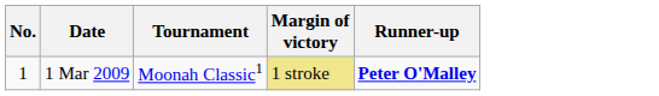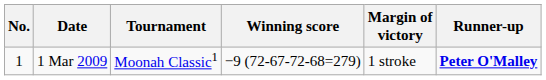 <table class="wikitable" style="font-size:95%;">
 <tr>
 <th>No.</th>
 <th>Date</th>
 <th>Tournament</th>
+<th>Winning score</th>
 <th>Margin of<br>victory</th>
 <th>Runner-up</th>
 </tr>
 <tr>
 <td align=center>1</td>
 <td>1 Mar <a href='#'>2009</a></td>
 <td><a href='#'>Moonah Classic</a><sup>1</sup></td>
-<td style="background: khaki;">1 stroke</td>
+<td>−9 (72-67-72-68=279)</td>
+<td>1 stroke</td>
 <td><strong> <a href='#'>Peter O'Malley</a></strong></td>
 </tr>
 </table>
